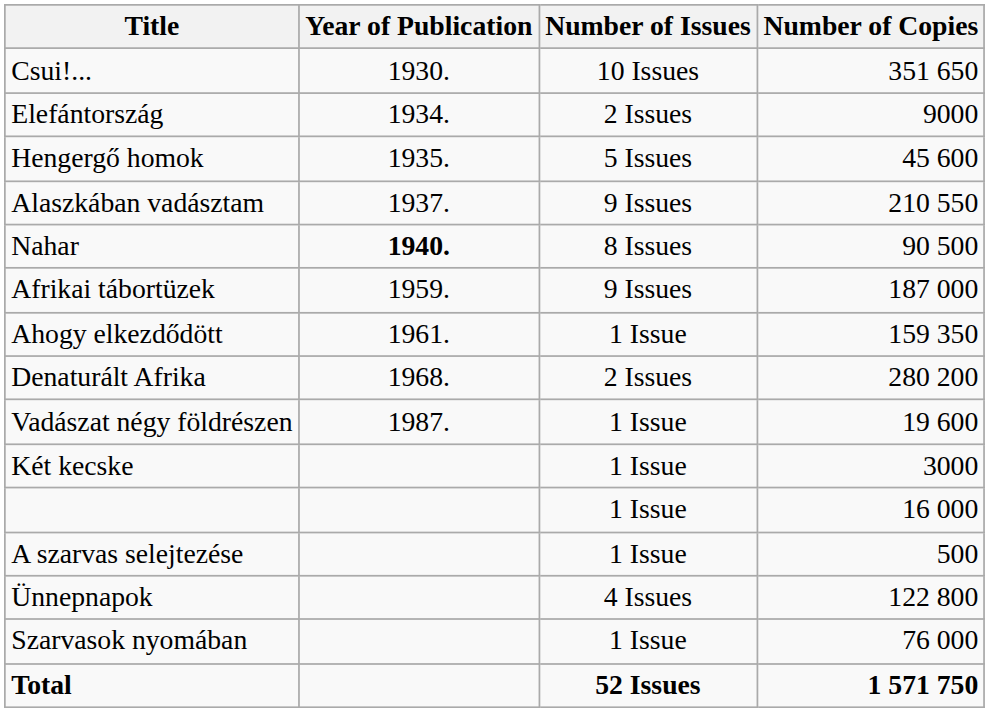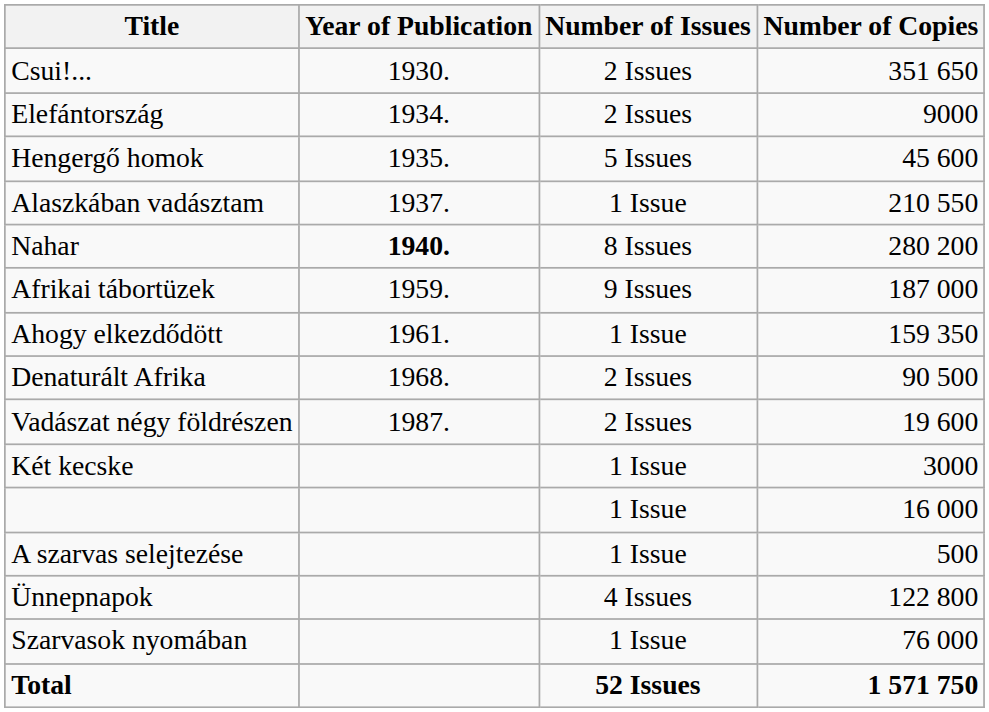 <table class="wikitable">
 <tr>
 <th>Title</th>
 <th>Year of Publication</th>
 <th>Number of Issues</th>
 <th>Number of Copies</th>
 </tr>
 <tr>
 <td>Csui!...</td>
 <td align="center">1930.</td>
-<td align="center">10 Issues</td>
+<td align="center">2 Issues</td>
 <td align="right">351 650</td>
 </tr>
 <tr>
 <td>Elefántország</td>
 <td align="center">1934.</td>
 <td align="center">2 Issues</td>
 <td align="right">9000</td>
 </tr>
 <tr>
 <td>Hengergő homok</td>
 <td align="center">1935.</td>
 <td align="center">5 Issues</td>
 <td align="right">45 600</td>
 </tr>
 <tr>
 <td>Alaszkában vadásztam</td>
 <td align="center">1937.</td>
-<td align="center">9 Issues</td>
+<td align="center">1 Issue</td>
 <td align="right">210 550</td>
 </tr>
 <tr>
 <td>Nahar</td>
 <td align="center"><strong>1940.</strong></td>
 <td align="center">8 Issues</td>
-<td align="right">90 500</td>
+<td align="right">280 200</td>
 </tr>
 <tr>
 <td>Afrikai tábortüzek</td>
 <td align="center">1959.</td>
 <td align="center">9 Issues</td>
 <td align="right">187 000</td>
 </tr>
 <tr>
 <td>Ahogy elkezdődött</td>
 <td align="center">1961.</td>
 <td align="center">1 Issue</td>
 <td align="right">159 350</td>
 </tr>
 <tr>
 <td>Denaturált Afrika</td>
 <td align="center">1968.</td>
 <td align="center">2 Issues</td>
-<td align="right">280 200</td>
+<td align="right">90 500</td>
 </tr>
 <tr>
 <td>Vadászat négy földrészen</td>
 <td align="center">1987.</td>
-<td align="center">1 Issue</td>
+<td align="center">2 Issues</td>
 <td align="right">19 600</td>
 </tr>
 <tr>
 <td>Két kecske</td>
 <td></td>
 <td align="center">1 Issue</td>
 <td align="right">3000</td>
 </tr>
 <tr>
 <td></td>
 <td></td>
 <td align="center">1 Issue</td>
 <td align="right">16 000</td>
 </tr>
 <tr>
 <td>A szarvas selejtezése</td>
 <td></td>
 <td align="center">1 Issue</td>
 <td align="right">500</td>
 </tr>
 <tr>
 <td>Ünnepnapok</td>
 <td></td>
 <td align="center">4 Issues</td>
 <td align="right">122 800</td>
 </tr>
 <tr>
 <td>Szarvasok nyomában</td>
 <td></td>
 <td align="center">1 Issue</td>
 <td align="right">76 000</td>
 </tr>
 <tr>
 <td><strong>Total</strong></td>
 <td></td>
 <td align="center"><strong>52 Issues</strong></td>
 <td align="right"><strong>1 571 750</strong></td>
 </tr>
 </table>
